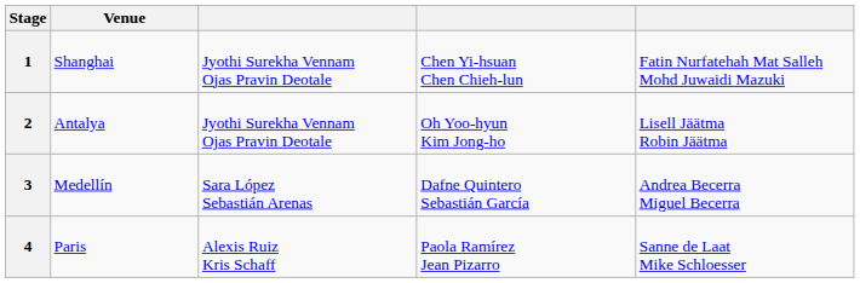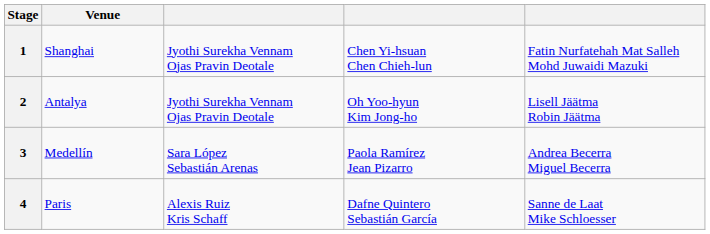 <table class="wikitable">
 <tr>
 <th>Stage</th>
 <th width=140>Venue</th>
 <th width=210></th>
 <th width=210></th>
 <th width=210></th>
 </tr>
 <tr>
 <th>1</th>
 <td> <a href='#'>Shanghai</a></td>
 <td> <br> <a href='#'>Jyothi Surekha Vennam</a> <br> <a href='#'>Ojas Pravin Deotale</a></td>
 <td> <br> <a href='#'>Chen Yi-hsuan</a> <br> <a href='#'>Chen Chieh-lun</a></td>
 <td> <br> <a href='#'>Fatin Nurfatehah Mat Salleh</a> <br> <a href='#'>Mohd Juwaidi Mazuki</a></td>
 </tr>
 <tr>
 <th>2</th>
 <td> <a href='#'>Antalya</a></td>
 <td> <br> <a href='#'>Jyothi Surekha Vennam</a> <br> <a href='#'>Ojas Pravin Deotale</a></td>
 <td> <br> <a href='#'>Oh Yoo-hyun</a> <br> <a href='#'>Kim Jong-ho</a></td>
 <td> <br> <a href='#'>Lisell Jäätma</a> <br> <a href='#'>Robin Jäätma</a></td>
 </tr>
 <tr>
 <th>3</th>
 <td> <a href='#'>Medellín</a></td>
 <td> <br> <a href='#'>Sara López</a> <br> <a href='#'>Sebastián Arenas</a></td>
-<td> <br> <a href='#'>Dafne Quintero</a> <br> <a href='#'>Sebastián García</a></td>
+<td> <br> <a href='#'>Paola Ramírez</a> <br> <a href='#'>Jean Pizarro</a></td>
 <td> <br> <a href='#'>Andrea Becerra</a> <br> <a href='#'>Miguel Becerra</a></td>
 </tr>
 <tr>
 <th>4</th>
 <td> <a href='#'>Paris</a></td>
 <td> <br> <a href='#'>Alexis Ruiz</a> <br> <a href='#'>Kris Schaff</a></td>
-<td> <br> <a href='#'>Paola Ramírez</a> <br> <a href='#'>Jean Pizarro</a></td>
+<td> <br> <a href='#'>Dafne Quintero</a> <br> <a href='#'>Sebastián García</a></td>
 <td> <br> <a href='#'>Sanne de Laat</a> <br> <a href='#'>Mike Schloesser</a></td>
 </tr>
 </table>
